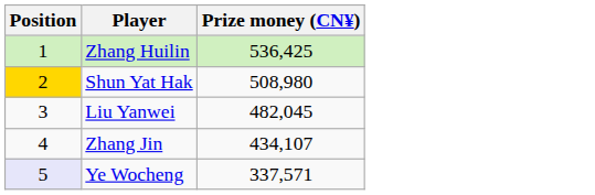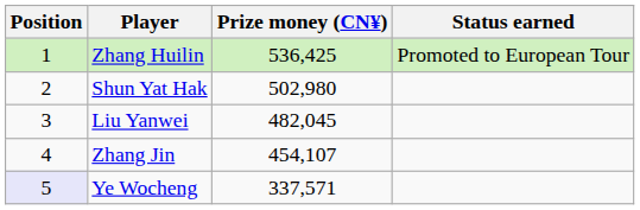 <table class=wikitable>
 <tr>
 <th>Position</th>
 <th>Player</th>
 <th>Prize money (<a href='#'>CN¥</a>)</th>
+<th>Status earned</th>
 </tr>
 <tr style="background:#D0F0C0;">
 <td align=center>1</td>
 <td> <a href='#'>Zhang Huilin</a></td>
 <td align=center>536,425</td>
+<td>Promoted to European Tour</td>
 </tr>
 <tr>
-<td align=center style="background: gold;">2</td>
+<td align=center>2</td>
 <td> <a href='#'>Shun Yat Hak</a></td>
-<td align=center>508,980</td>
+<td align=center>502,980</td>
+<td></td>
 </tr>
 <tr>
 <td align=center>3</td>
 <td> <a href='#'>Liu Yanwei</a></td>
 <td align=center>482,045</td>
+<td></td>
 </tr>
 <tr>
 <td align=center>4</td>
 <td> <a href='#'>Zhang Jin</a></td>
-<td align=center>434,107</td>
+<td align=center>454,107</td>
+<td></td>
 </tr>
 <tr>
 <td align=center style="background: lavender;">5</td>
 <td> <a href='#'>Ye Wocheng</a></td>
 <td align=center>337,571</td>
+<td></td>
 </tr>
 </table>
